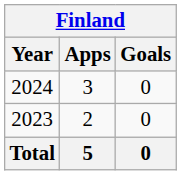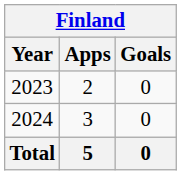 <table class=wikitable style=text-align:center>
 <tr>
 <th colspan=3><a href='#'>Finland</a></th>
 </tr>
 <tr>
 <th>Year</th>
 <th>Apps</th>
 <th>Goals</th>
 </tr>
 <tr>
-<td>2024</td>
-<td>3</td>
+<td>2023</td>
+<td>2</td>
 <td>0</td>
 </tr>
 <tr>
-<td>2023</td>
-<td>2</td>
+<td>2024</td>
+<td>3</td>
 <td>0</td>
 </tr>
 <tr>
 <th colspan=1>Total</th>
 <th>5</th>
 <th>0</th>
 </tr>
 </table>
